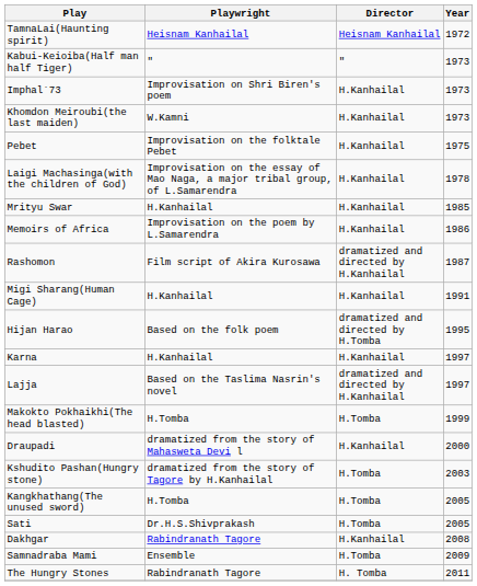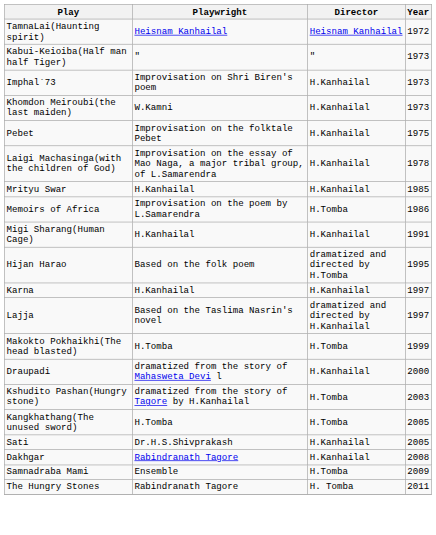 <table class="wikitable">
 <tr>
 <th>Play</th>
 <th>Playwright</th>
 <th>Director</th>
 <th>Year</th>
 </tr>
 <tr>
 <td>TamnaLai(Haunting spirit)</td>
 <td><a href='#'>Heisnam Kanhailal</a></td>
 <td><a href='#'>Heisnam Kanhailal</a></td>
 <td>1972</td>
 </tr>
 <tr>
 <td>Kabui-Keioiba(Half man half Tiger)</td>
 <td>"</td>
 <td>"</td>
 <td>1973</td>
 </tr>
 <tr>
 <td>Imphal`73</td>
 <td>Improvisation on Shri Biren's poem</td>
 <td>H.Kanhailal</td>
 <td>1973</td>
 </tr>
 <tr>
 <td>Khomdon Meiroubi(the last maiden)</td>
 <td>W.Kamni</td>
 <td>H.Kanhailal</td>
 <td>1973</td>
 </tr>
 <tr>
 <td>Pebet</td>
 <td>Improvisation on the folktale Pebet</td>
 <td>H.Kanhailal</td>
 <td>1975</td>
 </tr>
 <tr>
 <td>Laigi Machasinga(with the children of God)</td>
 <td>Improvisation on the essay of Mao Naga, a major tribal group, of L.Samarendra</td>
 <td>H.Kanhailal</td>
 <td>1978</td>
 </tr>
 <tr>
 <td>Mrityu Swar</td>
 <td>H.Kanhailal</td>
 <td>H.Kanhailal</td>
 <td>1985</td>
 </tr>
 <tr>
 <td>Memoirs of Africa</td>
 <td>Improvisation on the poem by L.Samarendra</td>
-<td>H.Kanhailal</td>
+<td>H.Tomba</td>
 <td>1986</td>
-</tr>
-<tr>
-<td>Rashomon</td>
-<td>Film script of Akira Kurosawa</td>
-<td>dramatized and directed by H.Kanhailal</td>
-<td>1987</td>
 </tr>
 <tr>
 <td>Migi Sharang(Human Cage)</td>
 <td>H.Kanhailal</td>
 <td>H.Kanhailal</td>
 <td>1991</td>
 </tr>
 <tr>
 <td>Hijan Harao</td>
 <td>Based on the folk poem</td>
 <td>dramatized and directed by H.Tomba</td>
 <td>1995</td>
 </tr>
 <tr>
 <td>Karna</td>
 <td>H.Kanhailal</td>
 <td>H.Kanhailal</td>
 <td>1997</td>
 </tr>
 <tr>
 <td>Lajja</td>
 <td>Based on the Taslima Nasrin's novel</td>
 <td>dramatized and directed by H.Kanhailal</td>
 <td>1997</td>
 </tr>
 <tr>
 <td>Makokto Pokhaikhi(The head blasted)</td>
 <td>H.Tomba</td>
 <td>H.Tomba</td>
 <td>1999</td>
 </tr>
 <tr>
 <td>Draupadi</td>
 <td>dramatized from the story of <a href='#'>Mahasweta Devi</a> l</td>
 <td>H.Kanhailal</td>
 <td>2000</td>
 </tr>
 <tr>
 <td>Kshudito Pashan(Hungry stone)</td>
 <td>dramatized from the story of <a href='#'>Tagore</a> by H.Kanhailal</td>
 <td>H.Tomba</td>
 <td>2003</td>
 </tr>
 <tr>
 <td>Kangkhathang(The unused sword)</td>
 <td>H.Tomba</td>
 <td>H.Tomba</td>
 <td>2005</td>
 </tr>
 <tr>
 <td>Sati</td>
 <td>Dr.H.S.Shivprakash</td>
-<td>H.Tomba</td>
+<td>H.Kanhailal</td>
 <td>2005</td>
 </tr>
 <tr>
 <td>Dakhgar</td>
 <td><a href='#'>Rabindranath Tagore</a></td>
 <td>H.Kanhailal</td>
 <td>2008</td>
 </tr>
 <tr>
 <td>Samnadraba Mami</td>
 <td>Ensemble</td>
 <td>H.Tomba</td>
 <td>2009</td>
 </tr>
 <tr>
 <td>The Hungry Stones</td>
 <td>Rabindranath Tagore</td>
 <td>H. Tomba</td>
 <td>2011</td>
 </tr>
 <tr>
 </tr>
 </table>
